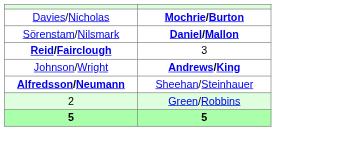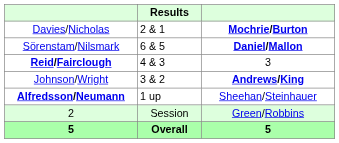 <table border="1" cellpadding="3" style="border-collapse:collapse; text-align:center;">
 <tr style="background:#dfd;">
 <th style="width:12em;"></th>
+<th style="width:5.5em;">Results</th>
 <th style="width:12em;"></th>
 </tr>
 <tr>
 <td><a href='#'>Davies</a>/<a href='#'>Nicholas</a></td>
+<td align=left> 2 & 1</td>
 <td><strong><a href='#'>Mochrie</a>/<a href='#'>Burton</a></strong></td>
 </tr>
 <tr>
 <td><a href='#'>Sörenstam</a>/<a href='#'>Nilsmark</a></td>
+<td align=left> 6 & 5</td>
 <td><strong><a href='#'>Daniel</a>/<a href='#'>Mallon</a></strong></td>
 </tr>
 <tr>
 <td><strong><a href='#'>Reid</a>/<a href='#'>Fairclough</a></strong></td>
+<td align=left> 4 & 3</td>
 <td>3</td>
 </tr>
 <tr>
 <td><a href='#'>Johnson</a>/<a href='#'>Wright</a></td>
+<td align=left> 3 & 2</td>
 <td><strong><a href='#'>Andrews</a>/<a href='#'>King</a></strong></td>
 </tr>
 <tr>
 <td><strong><a href='#'>Alfredsson</a>/<a href='#'>Neumann</a></strong></td>
+<td align=left> 1 up</td>
 <td><a href='#'>Sheehan</a>/<a href='#'>Steinhauer</a></td>
 </tr>
 <tr style="background:#dfd;">
 <td>2</td>
+<td>Session</td>
 <td><a href='#'>Green</a>/<a href='#'>Robbins</a></td>
 </tr>
 <tr style="background:#afa;">
 <th>5</th>
+<th>Overall</th>
 <th>5</th>
 </tr>
 </table>
